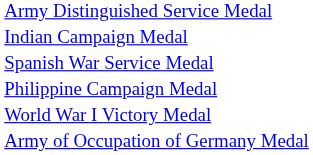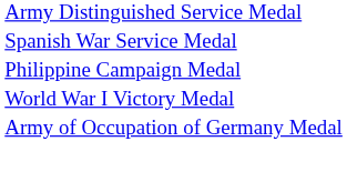 <table>
 <tr>
 <td></td>
 <td><a href='#'>Army Distinguished Service Medal</a></td>
-</tr>
-<tr>
-<td></td>
-<td><a href='#'>Indian Campaign Medal</a></td>
 </tr>
 <tr>
 <td></td>
 <td><a href='#'>Spanish War Service Medal</a></td>
 </tr>
 <tr>
 <td></td>
 <td><a href='#'>Philippine Campaign Medal</a></td>
 </tr>
 <tr>
 <td></td>
 <td><a href='#'>World War I Victory Medal</a></td>
 </tr>
 <tr>
 <td></td>
 <td><a href='#'>Army of Occupation of Germany Medal</a></td>
 </tr>
 </table>
